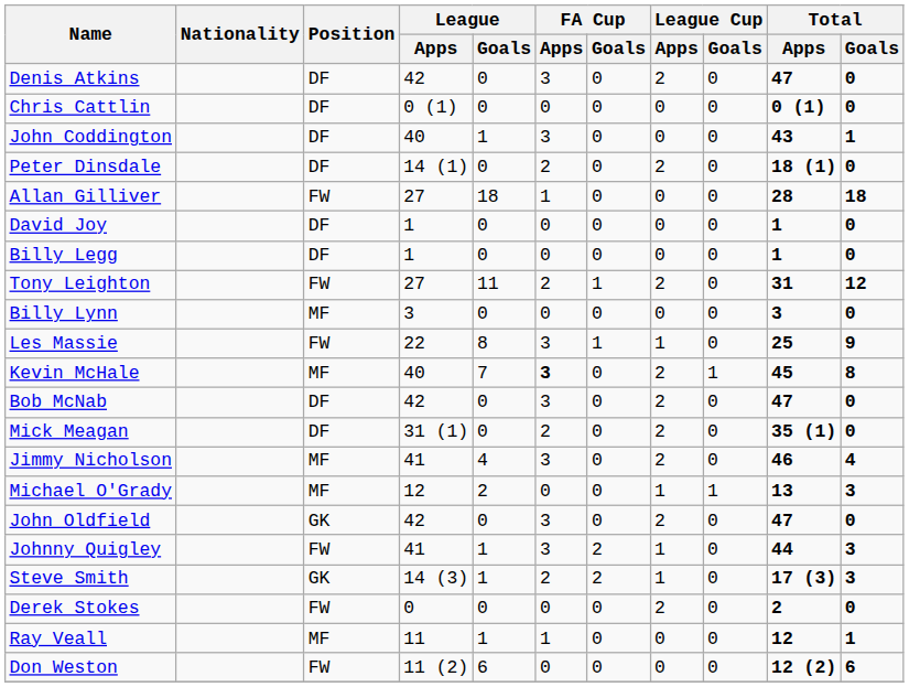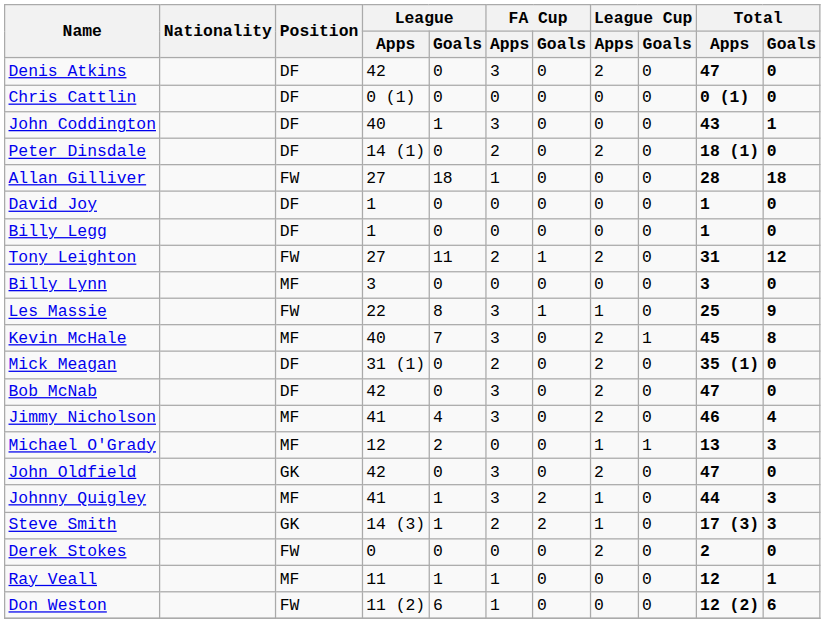 <table class="wikitable sortable">
 <tr>
 <th scope=col rowspan=2>Name</th>
 <th scope=col rowspan=2>Nationality</th>
 <th scope=col rowspan=2>Position</th>
 <th scope=col colspan=2>League</th>
 <th scope=col colspan=2>FA Cup</th>
 <th scope=col colspan=2>League Cup</th>
 <th scope=col colspan=2>Total</th>
 </tr>
 <tr>
 <th>Apps</th>
 <th>Goals</th>
 <th>Apps</th>
 <th>Goals</th>
 <th>Apps</th>
 <th>Goals</th>
 <th>Apps</th>
 <th>Goals</th>
 </tr>
 <tr>
 <td><a href='#'>Denis Atkins</a></td>
 <td></td>
 <td>DF</td>
 <td>42</td>
 <td>0</td>
 <td>3</td>
 <td>0</td>
 <td>2</td>
 <td>0</td>
 <td><strong>47</strong></td>
 <td><strong>0</strong></td>
 </tr>
 <tr>
 <td><a href='#'>Chris Cattlin</a></td>
 <td></td>
 <td>DF</td>
 <td>0 (1)</td>
 <td>0</td>
 <td>0</td>
 <td>0</td>
 <td>0</td>
 <td>0</td>
 <td><strong>0 (1)</strong></td>
 <td><strong>0</strong></td>
 </tr>
 <tr>
 <td><a href='#'>John Coddington</a></td>
 <td></td>
 <td>DF</td>
 <td>40</td>
 <td>1</td>
 <td>3</td>
 <td>0</td>
 <td>0</td>
 <td>0</td>
 <td><strong>43</strong></td>
 <td><strong>1</strong></td>
 </tr>
 <tr>
 <td><a href='#'>Peter Dinsdale</a></td>
 <td></td>
 <td>DF</td>
 <td>14 (1)</td>
 <td>0</td>
 <td>2</td>
 <td>0</td>
 <td>2</td>
 <td>0</td>
 <td><strong>18 (1)</strong></td>
 <td><strong>0</strong></td>
 </tr>
 <tr>
 <td><a href='#'>Allan Gilliver</a></td>
 <td></td>
 <td>FW</td>
 <td>27</td>
 <td>18</td>
 <td>1</td>
 <td>0</td>
 <td>0</td>
 <td>0</td>
 <td><strong>28</strong></td>
 <td><strong>18</strong></td>
 </tr>
 <tr>
 <td><a href='#'>David Joy</a></td>
 <td></td>
 <td>DF</td>
 <td>1</td>
 <td>0</td>
 <td>0</td>
 <td>0</td>
 <td>0</td>
 <td>0</td>
 <td><strong>1</strong></td>
 <td><strong>0</strong></td>
 </tr>
 <tr>
 <td><a href='#'>Billy Legg</a></td>
 <td></td>
 <td>DF</td>
 <td>1</td>
 <td>0</td>
 <td>0</td>
 <td>0</td>
 <td>0</td>
 <td>0</td>
 <td><strong>1</strong></td>
 <td><strong>0</strong></td>
 </tr>
 <tr>
 <td><a href='#'>Tony Leighton</a></td>
 <td></td>
 <td>FW</td>
 <td>27</td>
 <td>11</td>
 <td>2</td>
 <td>1</td>
 <td>2</td>
 <td>0</td>
 <td><strong>31</strong></td>
 <td><strong>12</strong></td>
 </tr>
 <tr>
 <td><a href='#'>Billy Lynn</a></td>
 <td></td>
 <td>MF</td>
 <td>3</td>
 <td>0</td>
 <td>0</td>
 <td>0</td>
 <td>0</td>
 <td>0</td>
 <td><strong>3</strong></td>
 <td><strong>0</strong></td>
 </tr>
 <tr>
 <td><a href='#'>Les Massie</a></td>
 <td></td>
 <td>FW</td>
 <td>22</td>
 <td>8</td>
 <td>3</td>
 <td>1</td>
 <td>1</td>
 <td>0</td>
 <td><strong>25</strong></td>
 <td><strong>9</strong></td>
 </tr>
 <tr>
 <td><a href='#'>Kevin McHale</a></td>
 <td></td>
 <td>MF</td>
 <td>40</td>
 <td>7</td>
-<td><strong>3</strong></td>
+<td>3</td>
 <td>0</td>
 <td>2</td>
 <td>1</td>
 <td><strong>45</strong></td>
 <td><strong>8</strong></td>
+</tr>
+<tr>
+<td><a href='#'>Mick Meagan</a></td>
+<td></td>
+<td>DF</td>
+<td>31 (1)</td>
+<td>0</td>
+<td>2</td>
+<td>0</td>
+<td>2</td>
+<td>0</td>
+<td><strong>35 (1)</strong></td>
+<td><strong>0</strong></td>
 </tr>
 <tr>
 <td><a href='#'>Bob McNab</a></td>
 <td></td>
 <td>DF</td>
 <td>42</td>
 <td>0</td>
 <td>3</td>
 <td>0</td>
 <td>2</td>
 <td>0</td>
 <td><strong>47</strong></td>
-<td><strong>0</strong></td>
-</tr>
-<tr>
-<td><a href='#'>Mick Meagan</a></td>
-<td></td>
-<td>DF</td>
-<td>31 (1)</td>
-<td>0</td>
-<td>2</td>
-<td>0</td>
-<td>2</td>
-<td>0</td>
-<td><strong>35 (1)</strong></td>
 <td><strong>0</strong></td>
 </tr>
 <tr>
 <td><a href='#'>Jimmy Nicholson</a></td>
 <td></td>
 <td>MF</td>
 <td>41</td>
 <td>4</td>
 <td>3</td>
 <td>0</td>
 <td>2</td>
 <td>0</td>
 <td><strong>46</strong></td>
 <td><strong>4</strong></td>
 </tr>
 <tr>
 <td><a href='#'>Michael O'Grady</a></td>
 <td></td>
 <td>MF</td>
 <td>12</td>
 <td>2</td>
 <td>0</td>
 <td>0</td>
 <td>1</td>
 <td>1</td>
 <td><strong>13</strong></td>
 <td><strong>3</strong></td>
 </tr>
 <tr>
 <td><a href='#'>John Oldfield</a></td>
 <td></td>
 <td>GK</td>
 <td>42</td>
 <td>0</td>
 <td>3</td>
 <td>0</td>
 <td>2</td>
 <td>0</td>
 <td><strong>47</strong></td>
 <td><strong>0</strong></td>
 </tr>
 <tr>
 <td><a href='#'>Johnny Quigley</a></td>
 <td></td>
-<td>FW</td>
+<td>MF</td>
 <td>41</td>
 <td>1</td>
 <td>3</td>
 <td>2</td>
 <td>1</td>
 <td>0</td>
 <td><strong>44</strong></td>
 <td><strong>3</strong></td>
 </tr>
 <tr>
 <td><a href='#'>Steve Smith</a></td>
 <td></td>
 <td>GK</td>
 <td>14 (3)</td>
 <td>1</td>
 <td>2</td>
 <td>2</td>
 <td>1</td>
 <td>0</td>
 <td><strong>17 (3)</strong></td>
 <td><strong>3</strong></td>
 </tr>
 <tr>
 <td><a href='#'>Derek Stokes</a></td>
 <td></td>
 <td>FW</td>
 <td>0</td>
 <td>0</td>
 <td>0</td>
 <td>0</td>
 <td>2</td>
 <td>0</td>
 <td><strong>2</strong></td>
 <td><strong>0</strong></td>
 </tr>
 <tr>
 <td><a href='#'>Ray Veall</a></td>
 <td></td>
 <td>MF</td>
 <td>11</td>
 <td>1</td>
 <td>1</td>
 <td>0</td>
 <td>0</td>
 <td>0</td>
 <td><strong>12</strong></td>
 <td><strong>1</strong></td>
 </tr>
 <tr>
 <td><a href='#'>Don Weston</a></td>
 <td></td>
 <td>FW</td>
 <td>11 (2)</td>
 <td>6</td>
-<td>0</td>
+<td>1</td>
 <td>0</td>
 <td>0</td>
 <td>0</td>
 <td><strong>12 (2)</strong></td>
 <td><strong>6</strong></td>
 </tr>
 <tr>
 </tr>
 </table>
